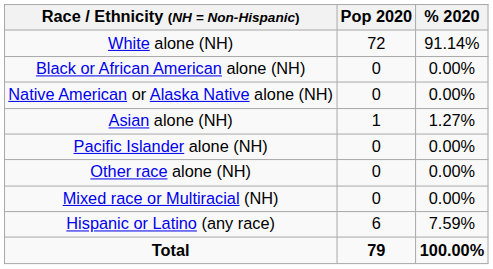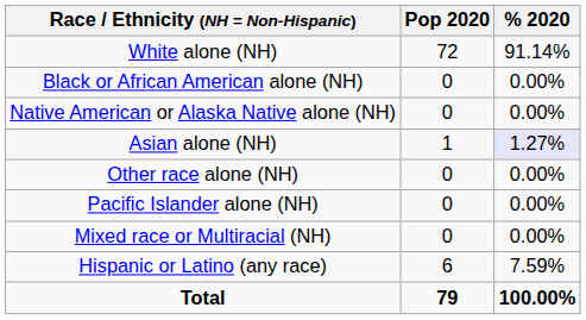 <table class="wikitable" style="text-align:center;">
 <tr>
 <th>Race / Ethnicity <small>(<em>NH = Non-Hispanic</em>)</small></th>
 <th>Pop 2020</th>
 <th>% 2020</th>
 </tr>
 <tr>
 <td><a href='#'>White</a> alone (NH)</td>
 <td>72</td>
 <td>91.14%</td>
 </tr>
 <tr>
 <td><a href='#'>Black or African American</a> alone (NH)</td>
 <td>0</td>
 <td>0.00%</td>
 </tr>
 <tr>
 <td><a href='#'>Native American</a> or <a href='#'>Alaska Native</a> alone (NH)</td>
 <td>0</td>
 <td>0.00%</td>
 </tr>
 <tr>
 <td><a href='#'>Asian</a> alone (NH)</td>
 <td>1</td>
-<td>1.27%</td>
+<td style="background: lavender;">1.27%</td>
 </tr>
 <tr>
-<td><a href='#'>Pacific Islander</a> alone (NH)</td>
+<td><a href='#'>Other race</a> alone (NH)</td>
 <td>0</td>
 <td>0.00%</td>
 </tr>
 <tr>
-<td><a href='#'>Other race</a> alone (NH)</td>
+<td><a href='#'>Pacific Islander</a> alone (NH)</td>
 <td>0</td>
 <td>0.00%</td>
 </tr>
 <tr>
 <td><a href='#'>Mixed race or Multiracial</a> (NH)</td>
 <td>0</td>
 <td>0.00%</td>
 </tr>
 <tr>
 <td><a href='#'>Hispanic or Latino</a> (any race)</td>
 <td>6</td>
 <td>7.59%</td>
 </tr>
 <tr>
 <td><strong>Total</strong></td>
 <td><strong>79</strong></td>
 <td><strong>100.00%</strong></td>
 </tr>
 </table>
